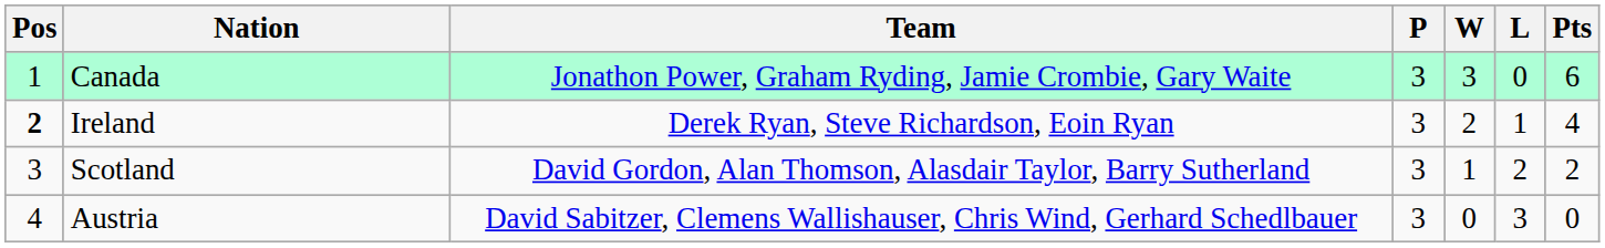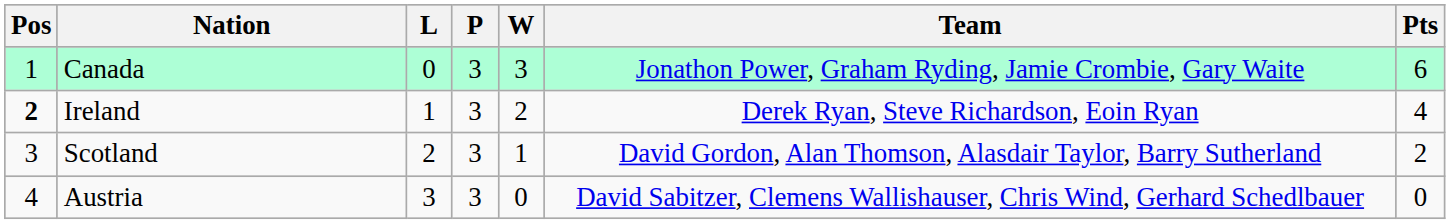 <table class="wikitable" style="font-size: 100%">
 <tr>
 <th width=20>Pos</th>
 <th width=200>Nation</th>
-<th width=500>Team</th>
+<th width=20>L</th>
 <th width=20>P</th>
 <th width=20>W</th>
-<th width=20>L</th>
+<th width=500>Team</th>
 <th width=20>Pts</th>
 </tr>
 <tr align=center style="background: #ADFFD6;">
 <td>1</td>
 <td align="left"> Canada</td>
-<td><a href='#'>Jonathon Power</a>, <a href='#'>Graham Ryding</a>, <a href='#'>Jamie Crombie</a>, <a href='#'>Gary Waite</a></td>
+<td>0</td>
 <td>3</td>
 <td>3</td>
-<td>0</td>
+<td><a href='#'>Jonathon Power</a>, <a href='#'>Graham Ryding</a>, <a href='#'>Jamie Crombie</a>, <a href='#'>Gary Waite</a></td>
 <td>6</td>
 </tr>
 <tr align=center>
 <td><strong>2</strong></td>
 <td align="left"> Ireland</td>
-<td><a href='#'>Derek Ryan</a>, <a href='#'>Steve Richardson</a>, <a href='#'>Eoin Ryan</a></td>
+<td>1</td>
 <td>3</td>
 <td>2</td>
-<td>1</td>
+<td><a href='#'>Derek Ryan</a>, <a href='#'>Steve Richardson</a>, <a href='#'>Eoin Ryan</a></td>
 <td>4</td>
 </tr>
 <tr align=center>
 <td>3</td>
 <td align="left"> Scotland</td>
-<td><a href='#'>David Gordon</a>, <a href='#'>Alan Thomson</a>, <a href='#'>Alasdair Taylor</a>, <a href='#'>Barry Sutherland</a></td>
+<td>2</td>
 <td>3</td>
 <td>1</td>
-<td>2</td>
+<td><a href='#'>David Gordon</a>, <a href='#'>Alan Thomson</a>, <a href='#'>Alasdair Taylor</a>, <a href='#'>Barry Sutherland</a></td>
 <td>2</td>
 </tr>
 <tr align=center>
 <td>4</td>
 <td align="left"> Austria</td>
-<td><a href='#'>David Sabitzer</a>, <a href='#'>Clemens Wallishauser</a>, <a href='#'>Chris Wind</a>, <a href='#'>Gerhard Schedlbauer</a></td>
+<td>3</td>
 <td>3</td>
 <td>0</td>
-<td>3</td>
+<td><a href='#'>David Sabitzer</a>, <a href='#'>Clemens Wallishauser</a>, <a href='#'>Chris Wind</a>, <a href='#'>Gerhard Schedlbauer</a></td>
 <td>0</td>
 </tr>
 </table>
